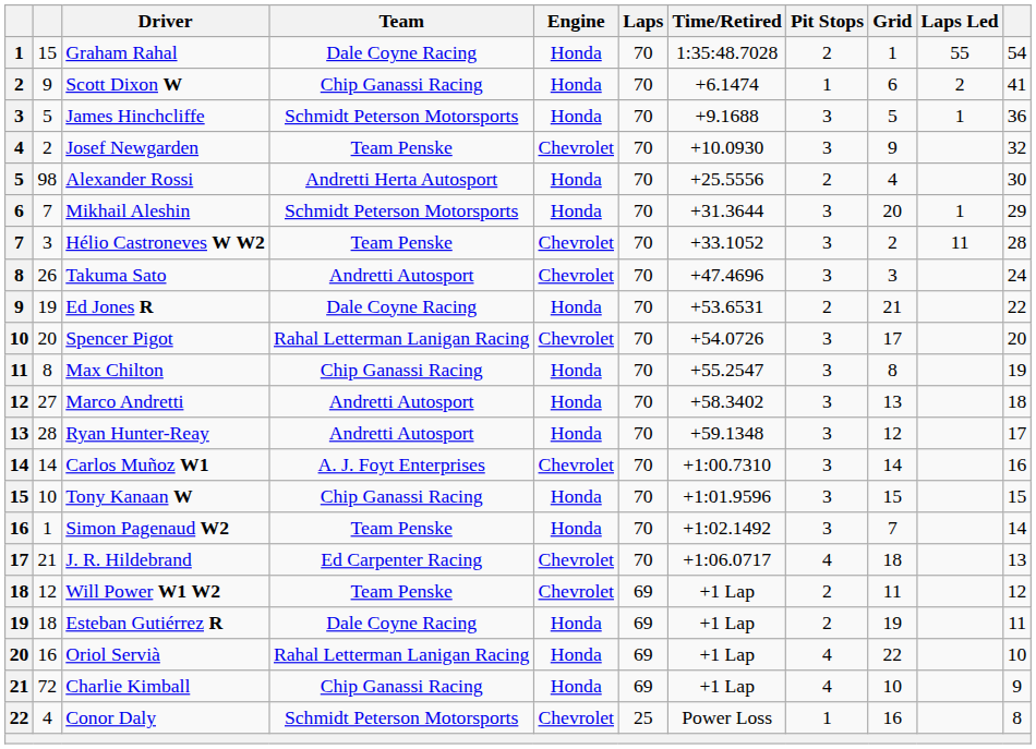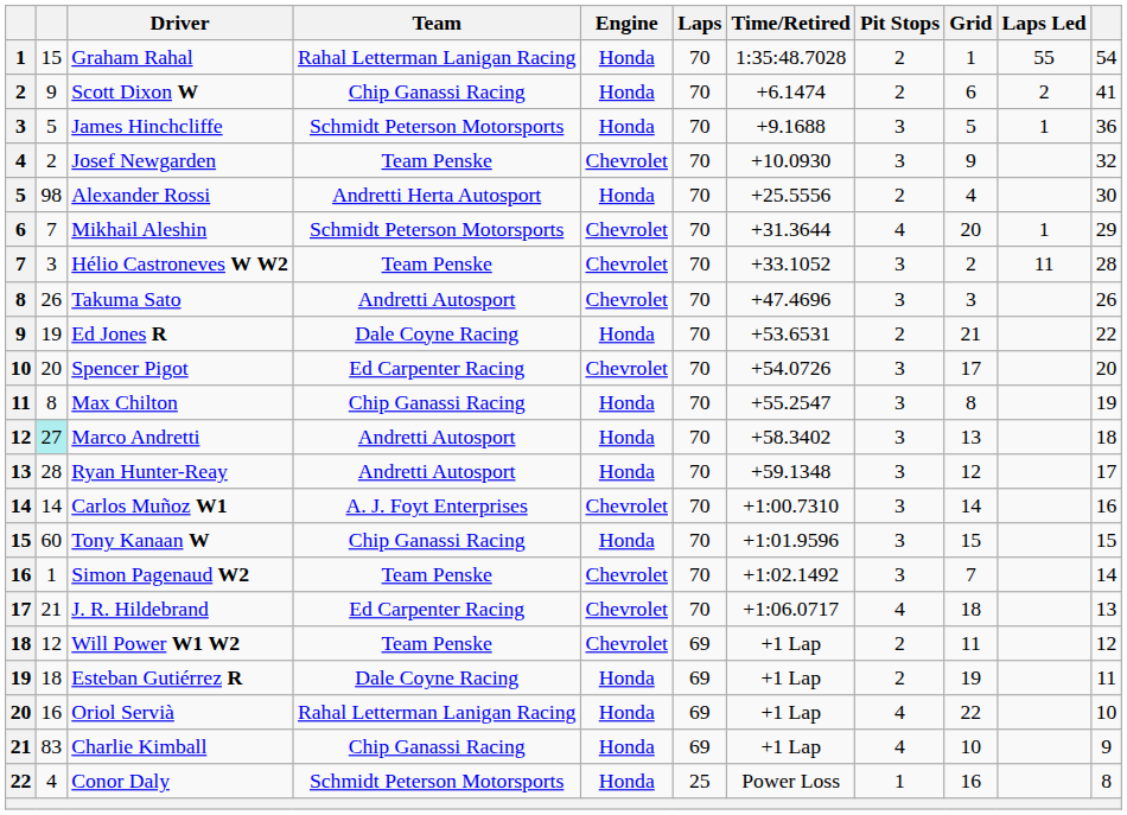 <table class="wikitable" style="text-align:center; font-size: 95%;">
 <tr>
 <th></th>
 <th></th>
 <th>Driver</th>
 <th>Team</th>
 <th>Engine</th>
 <th>Laps</th>
 <th>Time/Retired</th>
 <th>Pit Stops</th>
 <th>Grid</th>
 <th>Laps Led</th>
 <th></th>
 </tr>
 <tr>
 <th>1</th>
 <td>15</td>
 <td align="left"> <a href='#'>Graham Rahal</a></td>
-<td><a href='#'>Dale Coyne Racing</a></td>
+<td><a href='#'>Rahal Letterman Lanigan Racing</a></td>
 <td><a href='#'>Honda</a></td>
 <td>70</td>
 <td>1:35:48.7028</td>
 <td>2</td>
 <td>1</td>
 <td>55</td>
 <td>54</td>
 </tr>
 <tr>
 <th>2</th>
 <td>9</td>
 <td align="left"> <a href='#'>Scott Dixon</a> <strong><span>W</span></strong></td>
 <td><a href='#'>Chip Ganassi Racing</a></td>
 <td><a href='#'>Honda</a></td>
 <td>70</td>
 <td>+6.1474</td>
-<td>1</td>
+<td>2</td>
 <td>6</td>
 <td>2</td>
 <td>41</td>
 </tr>
 <tr>
 <th>3</th>
 <td>5</td>
 <td align="left"> <a href='#'>James Hinchcliffe</a></td>
 <td><a href='#'>Schmidt Peterson Motorsports</a></td>
 <td><a href='#'>Honda</a></td>
 <td>70</td>
 <td>+9.1688</td>
 <td>3</td>
 <td>5</td>
 <td>1</td>
 <td>36</td>
 </tr>
 <tr>
 <th>4</th>
 <td>2</td>
 <td align="left"> <a href='#'>Josef Newgarden</a></td>
 <td><a href='#'>Team Penske</a></td>
 <td><a href='#'>Chevrolet</a></td>
 <td>70</td>
 <td>+10.0930</td>
 <td>3</td>
 <td>9</td>
 <td></td>
 <td>32</td>
 </tr>
 <tr>
 <th>5</th>
 <td>98</td>
 <td align="left"> <a href='#'>Alexander Rossi</a></td>
 <td><a href='#'>Andretti Herta Autosport</a></td>
 <td><a href='#'>Honda</a></td>
 <td>70</td>
 <td>+25.5556</td>
 <td>2</td>
 <td>4</td>
 <td></td>
 <td>30</td>
 </tr>
 <tr>
 <th>6</th>
 <td>7</td>
 <td align="left"> <a href='#'>Mikhail Aleshin</a></td>
 <td><a href='#'>Schmidt Peterson Motorsports</a></td>
-<td><a href='#'>Honda</a></td>
+<td><a href='#'>Chevrolet</a></td>
 <td>70</td>
 <td>+31.3644</td>
-<td>3</td>
+<td>4</td>
 <td>20</td>
 <td>1</td>
 <td>29</td>
 </tr>
 <tr>
 <th>7</th>
 <td>3</td>
 <td align="left"> <a href='#'>Hélio Castroneves</a> <strong><span>W</span></strong> <strong><span>W2</span></strong></td>
 <td><a href='#'>Team Penske</a></td>
 <td><a href='#'>Chevrolet</a></td>
 <td>70</td>
 <td>+33.1052</td>
 <td>3</td>
 <td>2</td>
 <td>11</td>
 <td>28</td>
 </tr>
 <tr>
 <th>8</th>
 <td>26</td>
 <td align="left"> <a href='#'>Takuma Sato</a></td>
 <td><a href='#'>Andretti Autosport</a></td>
 <td><a href='#'>Chevrolet</a></td>
 <td>70</td>
 <td>+47.4696</td>
 <td>3</td>
 <td>3</td>
 <td></td>
-<td>24</td>
+<td>26</td>
 </tr>
 <tr>
 <th>9</th>
 <td>19</td>
 <td align="left"> <a href='#'>Ed Jones</a> <strong><span>R</span></strong></td>
 <td><a href='#'>Dale Coyne Racing</a></td>
 <td><a href='#'>Honda</a></td>
 <td>70</td>
 <td>+53.6531</td>
 <td>2</td>
 <td>21</td>
 <td></td>
 <td>22</td>
 </tr>
 <tr>
 <th>10</th>
 <td>20</td>
 <td align="left"> <a href='#'>Spencer Pigot</a></td>
-<td><a href='#'>Rahal Letterman Lanigan Racing</a></td>
+<td><a href='#'>Ed Carpenter Racing</a></td>
 <td><a href='#'>Chevrolet</a></td>
 <td>70</td>
 <td>+54.0726</td>
 <td>3</td>
 <td>17</td>
 <td></td>
 <td>20</td>
 </tr>
 <tr>
 <th>11</th>
 <td>8</td>
 <td align="left"> <a href='#'>Max Chilton</a></td>
 <td><a href='#'>Chip Ganassi Racing</a></td>
 <td><a href='#'>Honda</a></td>
 <td>70</td>
 <td>+55.2547</td>
 <td>3</td>
 <td>8</td>
 <td></td>
 <td>19</td>
 </tr>
 <tr>
 <th>12</th>
-<td>27</td>
+<td style="background: paleturquoise;">27</td>
 <td align="left"> <a href='#'>Marco Andretti</a></td>
 <td><a href='#'>Andretti Autosport</a></td>
 <td><a href='#'>Honda</a></td>
 <td>70</td>
 <td>+58.3402</td>
 <td>3</td>
 <td>13</td>
 <td></td>
 <td>18</td>
 </tr>
 <tr>
 <th>13</th>
 <td>28</td>
 <td align="left"> <a href='#'>Ryan Hunter-Reay</a></td>
 <td><a href='#'>Andretti Autosport</a></td>
 <td><a href='#'>Honda</a></td>
 <td>70</td>
 <td>+59.1348</td>
 <td>3</td>
 <td>12</td>
 <td></td>
 <td>17</td>
 </tr>
 <tr>
 <th>14</th>
 <td>14</td>
 <td align="left"> <a href='#'>Carlos Muñoz</a>  <strong><span>W1</span></strong></td>
 <td><a href='#'>A. J. Foyt Enterprises</a></td>
 <td><a href='#'>Chevrolet</a></td>
 <td>70</td>
 <td>+1:00.7310</td>
 <td>3</td>
 <td>14</td>
 <td></td>
 <td>16</td>
 </tr>
 <tr>
 <th>15</th>
-<td>10</td>
+<td>60</td>
 <td align="left"> <a href='#'>Tony Kanaan</a> <strong><span>W</span></strong></td>
 <td><a href='#'>Chip Ganassi Racing</a></td>
 <td><a href='#'>Honda</a></td>
 <td>70</td>
 <td>+1:01.9596</td>
 <td>3</td>
 <td>15</td>
 <td></td>
 <td>15</td>
 </tr>
 <tr>
 <th>16</th>
 <td>1</td>
 <td align="left"> <a href='#'>Simon Pagenaud</a>  <strong><span>W2</span></strong></td>
 <td><a href='#'>Team Penske</a></td>
-<td><a href='#'>Honda</a></td>
+<td><a href='#'>Chevrolet</a></td>
 <td>70</td>
 <td>+1:02.1492</td>
 <td>3</td>
 <td>7</td>
 <td></td>
 <td>14</td>
 </tr>
 <tr>
 <th>17</th>
 <td>21</td>
 <td align="left"> <a href='#'>J. R. Hildebrand</a></td>
 <td><a href='#'>Ed Carpenter Racing</a></td>
 <td><a href='#'>Chevrolet</a></td>
 <td>70</td>
 <td>+1:06.0717</td>
 <td>4</td>
 <td>18</td>
 <td></td>
 <td>13</td>
 </tr>
 <tr>
 <th>18</th>
 <td>12</td>
 <td align="left"> <a href='#'>Will Power</a> <strong><span>W1</span></strong> <strong><span>W2</span></strong></td>
 <td><a href='#'>Team Penske</a></td>
 <td><a href='#'>Chevrolet</a></td>
 <td>69</td>
 <td>+1 Lap</td>
 <td>2</td>
 <td>11</td>
 <td></td>
 <td>12</td>
 </tr>
 <tr>
 <th>19</th>
 <td>18</td>
 <td align="left"> <a href='#'>Esteban Gutiérrez</a> <strong><span>R</span></strong></td>
 <td><a href='#'>Dale Coyne Racing</a></td>
 <td><a href='#'>Honda</a></td>
 <td>69</td>
 <td>+1 Lap</td>
 <td>2</td>
 <td>19</td>
 <td></td>
 <td>11</td>
 </tr>
 <tr>
 <th>20</th>
 <td>16</td>
 <td align="left"> <a href='#'>Oriol Servià</a></td>
 <td><a href='#'>Rahal Letterman Lanigan Racing</a></td>
 <td><a href='#'>Honda</a></td>
 <td>69</td>
 <td>+1 Lap</td>
 <td>4</td>
 <td>22</td>
 <td></td>
 <td>10</td>
 </tr>
 <tr>
 <th>21</th>
-<td>72</td>
+<td>83</td>
 <td align="left"> <a href='#'>Charlie Kimball</a></td>
 <td><a href='#'>Chip Ganassi Racing</a></td>
 <td><a href='#'>Honda</a></td>
 <td>69</td>
 <td>+1 Lap</td>
 <td>4</td>
 <td>10</td>
 <td></td>
 <td>9</td>
 </tr>
 <tr>
 <th>22</th>
 <td>4</td>
 <td align="left"> <a href='#'>Conor Daly</a></td>
 <td><a href='#'>Schmidt Peterson Motorsports</a></td>
-<td><a href='#'>Chevrolet</a></td>
+<td><a href='#'>Honda</a></td>
 <td>25</td>
 <td>Power Loss</td>
 <td>1</td>
 <td>16</td>
 <td></td>
 <td>8</td>
 </tr>
 <tr>
 <th colspan=11 align=center></th>
 </tr>
 </table>
